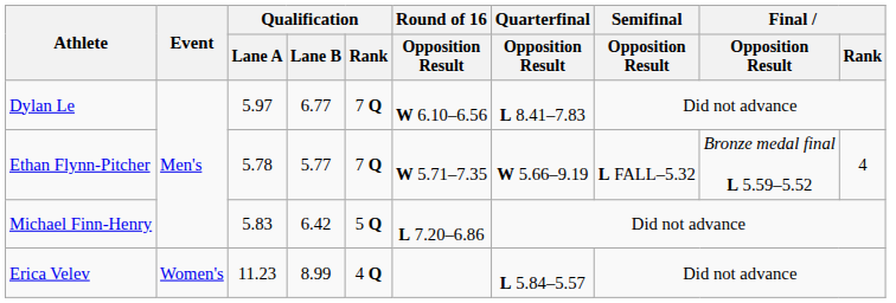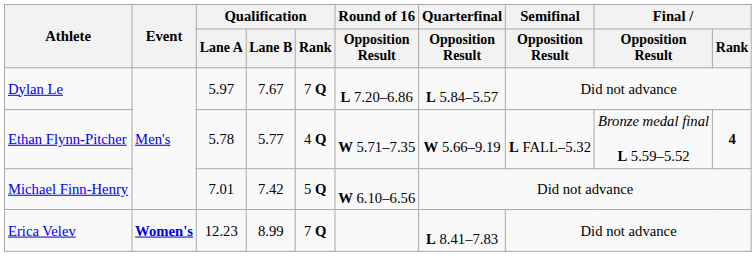 <table class=wikitable style=font-size:90%;text-align:center>
 <tr>
 <th rowspan=2>Athlete</th>
 <th rowspan=2>Event</th>
 <th colspan=3>Qualification</th>
 <th>Round of 16</th>
 <th>Quarterfinal</th>
 <th>Semifinal</th>
 <th colspan=2>Final / </th>
 </tr>
 <tr style=font-size:95%>
 <th>Lane A</th>
 <th>Lane B</th>
 <th>Rank</th>
 <th>Opposition<br>Result</th>
 <th>Opposition<br>Result</th>
 <th>Opposition<br>Result</th>
 <th>Opposition<br>Result</th>
 <th>Rank</th>
 </tr>
 <tr>
 <td align=left><a href='#'>Dylan Le</a></td>
 <td align=left rowspan=3><a href='#'>Men's</a></td>
 <td>5.97</td>
-<td>6.77</td>
+<td>7.67</td>
 <td>7 <strong>Q</strong></td>
-<td><br><strong>W</strong> 6.10–6.56</td>
-<td><br><strong>L</strong> 8.41–7.83</td>
+<td><br><strong>L</strong> 7.20–6.86</td>
+<td><br><strong>L</strong> 5.84–5.57</td>
 <td colspan=4>Did not advance</td>
 </tr>
 <tr>
 <td align=left><a href='#'>Ethan Flynn-Pitcher</a></td>
 <td>5.78</td>
 <td>5.77</td>
-<td>7 <strong>Q</strong></td>
+<td>4 <strong>Q</strong></td>
 <td><br><strong>W</strong> 5.71–7.35</td>
 <td><br><strong>W</strong> 5.66–9.19</td>
 <td><br><strong>L</strong> FALL–5.32</td>
 <td><em>Bronze medal final</em><br><br><strong>L</strong> 5.59–5.52</td>
-<td>4</td>
+<td><strong>4</strong></td>
 </tr>
 <tr>
 <td align=left><a href='#'>Michael Finn-Henry</a></td>
-<td>5.83</td>
-<td>6.42</td>
+<td>7.01</td>
+<td>7.42</td>
 <td>5 <strong>Q</strong></td>
-<td><br><strong>L</strong> 7.20–6.86</td>
+<td><br><strong>W</strong> 6.10–6.56</td>
 <td colspan=4>Did not advance</td>
 </tr>
 <tr>
 <td align=left><a href='#'>Erica Velev</a></td>
-<td align=left><a href='#'>Women's</a></td>
-<td>11.23</td>
+<td align=left><strong><a href='#'>Women's</a></strong></td>
+<td>12.23</td>
 <td>8.99</td>
-<td>4 <strong>Q</strong></td>
+<td>7 <strong>Q</strong></td>
 <td></td>
-<td><br><strong>L</strong> 5.84–5.57</td>
+<td><br><strong>L</strong> 8.41–7.83</td>
 <td colspan=3>Did not advance</td>
 </tr>
 </table>
